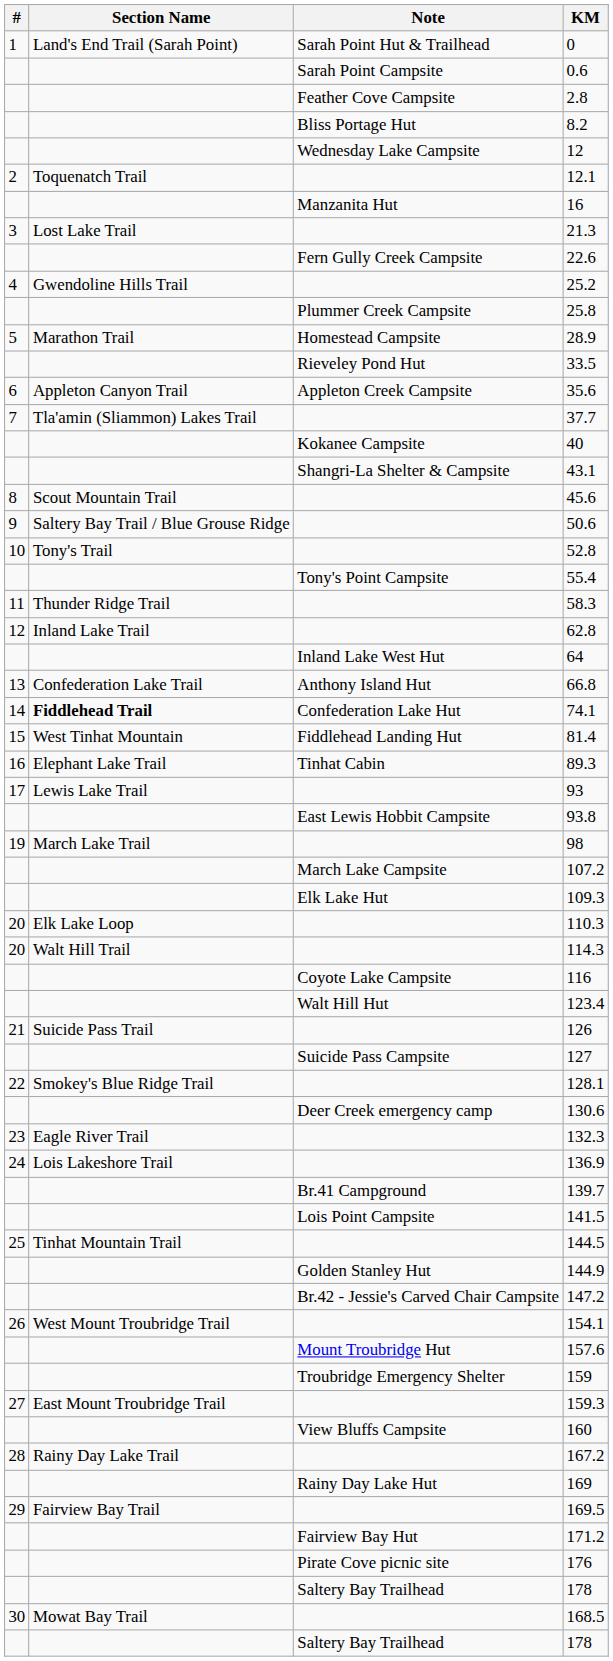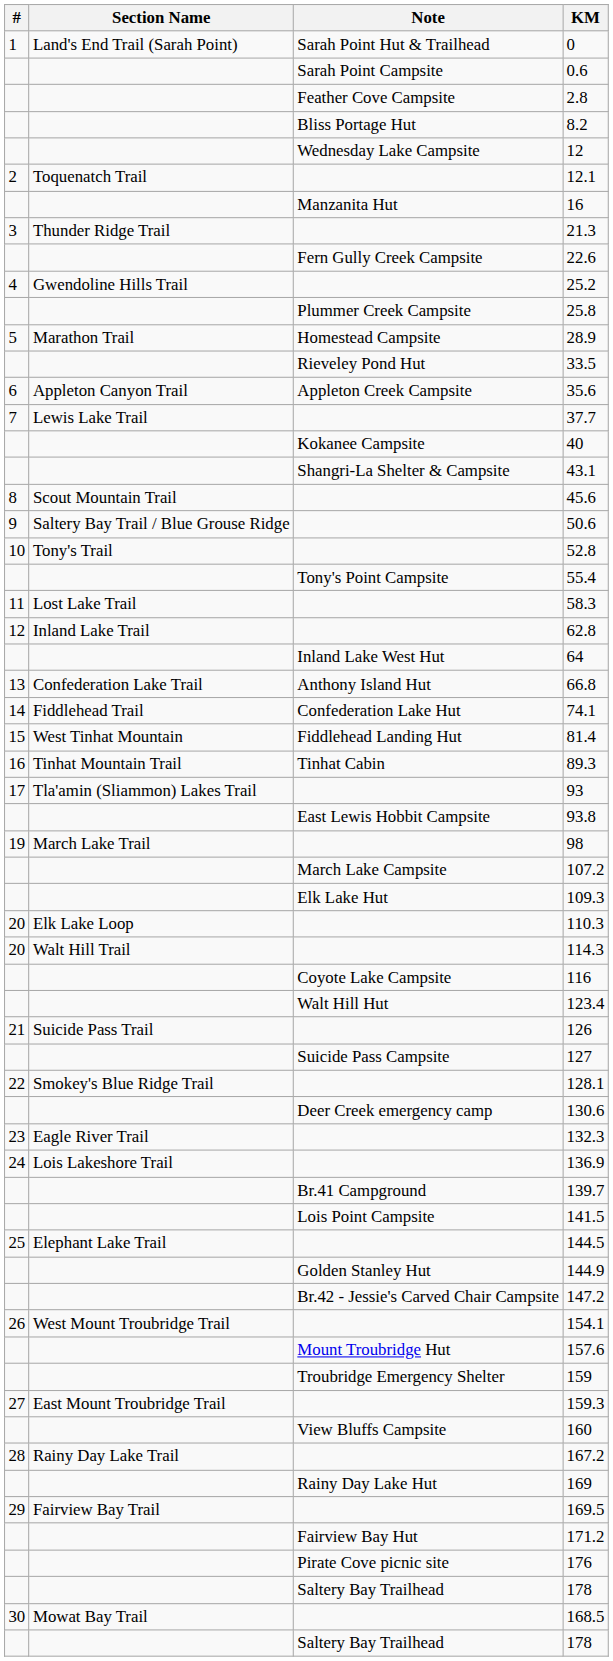 <table class="wikitable">
 <tr>
 <th>#</th>
 <th>Section Name</th>
 <th>Note</th>
 <th>KM</th>
 </tr>
 <tr>
 <td>1</td>
 <td>Land's End Trail (Sarah Point)</td>
 <td>Sarah Point Hut & Trailhead</td>
 <td>0</td>
 </tr>
 <tr>
 <td></td>
 <td></td>
 <td>Sarah Point Campsite</td>
 <td>0.6</td>
 </tr>
 <tr>
 <td></td>
 <td></td>
 <td>Feather Cove Campsite</td>
 <td>2.8</td>
 </tr>
 <tr>
 <td></td>
 <td></td>
 <td>Bliss Portage Hut</td>
 <td>8.2</td>
 </tr>
 <tr>
 <td></td>
 <td></td>
 <td>Wednesday Lake Campsite</td>
 <td>12</td>
 </tr>
 <tr>
 <td>2</td>
 <td>Toquenatch Trail</td>
 <td></td>
 <td>12.1</td>
 </tr>
 <tr>
 <td></td>
 <td></td>
 <td>Manzanita Hut</td>
 <td>16</td>
 </tr>
 <tr>
 <td>3</td>
-<td>Lost Lake Trail</td>
+<td>Thunder Ridge Trail</td>
 <td></td>
 <td>21.3</td>
 </tr>
 <tr>
 <td></td>
 <td></td>
 <td>Fern Gully Creek Campsite</td>
 <td>22.6</td>
 </tr>
 <tr>
 <td>4</td>
 <td>Gwendoline Hills Trail</td>
 <td></td>
 <td>25.2</td>
 </tr>
 <tr>
 <td></td>
 <td></td>
 <td>Plummer Creek Campsite</td>
 <td>25.8</td>
 </tr>
 <tr>
 <td>5</td>
 <td>Marathon Trail</td>
 <td>Homestead Campsite</td>
 <td>28.9</td>
 </tr>
 <tr>
 <td></td>
 <td></td>
 <td>Rieveley Pond Hut</td>
 <td>33.5</td>
 </tr>
 <tr>
 <td>6</td>
 <td>Appleton Canyon Trail</td>
 <td>Appleton Creek Campsite</td>
 <td>35.6</td>
 </tr>
 <tr>
 <td>7</td>
-<td>Tla'amin (Sliammon) Lakes Trail</td>
+<td>Lewis Lake Trail</td>
 <td></td>
 <td>37.7</td>
 </tr>
 <tr>
 <td></td>
 <td></td>
 <td>Kokanee Campsite</td>
 <td>40</td>
 </tr>
 <tr>
 <td></td>
 <td></td>
 <td>Shangri-La Shelter & Campsite</td>
 <td>43.1</td>
 </tr>
 <tr>
 <td>8</td>
 <td>Scout Mountain Trail</td>
 <td></td>
 <td>45.6</td>
 </tr>
 <tr>
 <td>9</td>
 <td>Saltery Bay Trail / Blue Grouse Ridge</td>
 <td></td>
 <td>50.6</td>
 </tr>
 <tr>
 <td>10</td>
 <td>Tony's Trail</td>
 <td></td>
 <td>52.8</td>
 </tr>
 <tr>
 <td></td>
 <td></td>
 <td>Tony's Point Campsite</td>
 <td>55.4</td>
 </tr>
 <tr>
 <td>11</td>
-<td>Thunder Ridge Trail</td>
+<td>Lost Lake Trail</td>
 <td></td>
 <td>58.3</td>
 </tr>
 <tr>
 <td>12</td>
 <td>Inland Lake Trail</td>
 <td></td>
 <td>62.8</td>
 </tr>
 <tr>
 <td></td>
 <td></td>
 <td>Inland Lake West Hut</td>
 <td>64</td>
 </tr>
 <tr>
 <td>13</td>
 <td>Confederation Lake Trail</td>
 <td>Anthony Island Hut</td>
 <td>66.8</td>
 </tr>
 <tr>
 <td>14</td>
-<td><strong>Fiddlehead Trail</strong></td>
+<td>Fiddlehead Trail</td>
 <td>Confederation Lake Hut</td>
 <td>74.1</td>
 </tr>
 <tr>
 <td>15</td>
 <td>West Tinhat Mountain</td>
 <td>Fiddlehead Landing Hut</td>
 <td>81.4</td>
 </tr>
 <tr>
 <td>16</td>
-<td>Elephant Lake Trail</td>
+<td>Tinhat Mountain Trail</td>
 <td>Tinhat Cabin</td>
 <td>89.3</td>
 </tr>
 <tr>
 <td>17</td>
-<td>Lewis Lake Trail</td>
+<td>Tla'amin (Sliammon) Lakes Trail</td>
 <td></td>
 <td>93</td>
 </tr>
 <tr>
 <td></td>
 <td></td>
 <td>East Lewis Hobbit Campsite</td>
 <td>93.8</td>
 </tr>
 <tr>
 <td>19</td>
 <td>March Lake Trail</td>
 <td></td>
 <td>98</td>
 </tr>
 <tr>
 <td></td>
 <td></td>
 <td>March Lake Campsite</td>
 <td>107.2</td>
 </tr>
 <tr>
 <td></td>
 <td></td>
 <td>Elk Lake Hut</td>
 <td>109.3</td>
 </tr>
 <tr>
 <td>20</td>
 <td>Elk Lake Loop</td>
 <td></td>
 <td>110.3</td>
 </tr>
 <tr>
 <td>20</td>
 <td>Walt Hill Trail</td>
 <td></td>
 <td>114.3</td>
 </tr>
 <tr>
 <td></td>
 <td></td>
 <td>Coyote Lake Campsite</td>
 <td>116</td>
 </tr>
 <tr>
 <td></td>
 <td></td>
 <td>Walt Hill Hut</td>
 <td>123.4</td>
 </tr>
 <tr>
 <td>21</td>
 <td>Suicide Pass Trail</td>
 <td></td>
 <td>126</td>
 </tr>
 <tr>
 <td></td>
 <td></td>
 <td>Suicide Pass Campsite</td>
 <td>127</td>
 </tr>
 <tr>
 <td>22</td>
 <td>Smokey's Blue Ridge Trail</td>
 <td></td>
 <td>128.1</td>
 </tr>
 <tr>
 <td></td>
 <td></td>
 <td>Deer Creek emergency camp</td>
 <td>130.6</td>
 </tr>
 <tr>
 <td>23</td>
 <td>Eagle River Trail</td>
 <td></td>
 <td>132.3</td>
 </tr>
 <tr>
 <td>24</td>
 <td>Lois Lakeshore Trail</td>
 <td></td>
 <td>136.9</td>
 </tr>
 <tr>
 <td></td>
 <td></td>
 <td>Br.41 Campground</td>
 <td>139.7</td>
 </tr>
 <tr>
 <td></td>
 <td></td>
 <td>Lois Point Campsite</td>
 <td>141.5</td>
 </tr>
 <tr>
 <td>25</td>
-<td>Tinhat Mountain Trail</td>
+<td>Elephant Lake Trail</td>
 <td></td>
 <td>144.5</td>
 </tr>
 <tr>
 <td></td>
 <td></td>
 <td>Golden Stanley Hut</td>
 <td>144.9</td>
 </tr>
 <tr>
 <td></td>
 <td></td>
 <td>Br.42 - Jessie's Carved Chair Campsite</td>
 <td>147.2</td>
 </tr>
 <tr>
 <td>26</td>
 <td>West Mount Troubridge Trail</td>
 <td></td>
 <td>154.1</td>
 </tr>
 <tr>
 <td></td>
 <td></td>
 <td><a href='#'>Mount Troubridge</a> Hut</td>
 <td>157.6</td>
 </tr>
 <tr>
 <td></td>
 <td></td>
 <td>Troubridge Emergency Shelter</td>
 <td>159</td>
 </tr>
 <tr>
 <td>27</td>
 <td>East Mount Troubridge Trail</td>
 <td></td>
 <td>159.3</td>
 </tr>
 <tr>
 <td></td>
 <td></td>
 <td>View Bluffs Campsite</td>
 <td>160</td>
 </tr>
 <tr>
 <td>28</td>
 <td>Rainy Day Lake Trail</td>
 <td></td>
 <td>167.2</td>
 </tr>
 <tr>
 <td></td>
 <td></td>
 <td>Rainy Day Lake Hut</td>
 <td>169</td>
 </tr>
 <tr>
 <td>29</td>
 <td>Fairview Bay Trail</td>
 <td></td>
 <td>169.5</td>
 </tr>
 <tr>
 <td></td>
 <td></td>
 <td>Fairview Bay Hut</td>
 <td>171.2</td>
 </tr>
 <tr>
 <td></td>
 <td></td>
 <td>Pirate Cove picnic site</td>
 <td>176</td>
 </tr>
 <tr>
 <td></td>
 <td></td>
 <td>Saltery Bay Trailhead</td>
 <td>178</td>
 </tr>
 <tr>
 <td>30</td>
 <td>Mowat Bay Trail</td>
 <td></td>
 <td>168.5</td>
 </tr>
 <tr>
 <td></td>
 <td></td>
 <td>Saltery Bay Trailhead</td>
 <td>178</td>
 </tr>
 </table>
